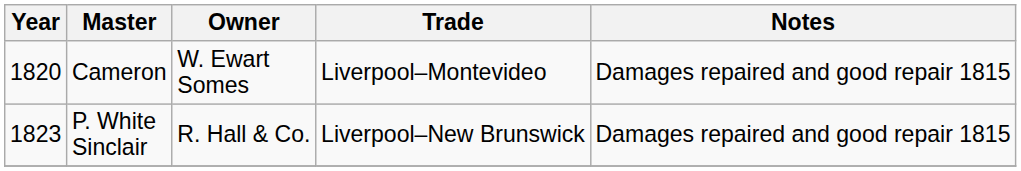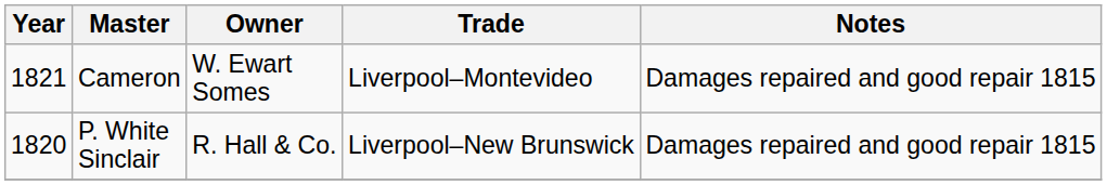 <table class="sortable wikitable">
 <tr>
 <th>Year</th>
 <th>Master</th>
 <th>Owner</th>
 <th>Trade</th>
 <th>Notes</th>
 </tr>
 <tr>
-<td>1820</td>
+<td>1821</td>
 <td>Cameron</td>
 <td>W. Ewart<br>Somes</td>
 <td>Liverpool–Montevideo</td>
 <td>Damages repaired and good repair 1815</td>
 </tr>
 <tr>
-<td>1823</td>
+<td>1820</td>
 <td>P. White<br>Sinclair</td>
 <td>R. Hall & Co.</td>
 <td>Liverpool–New Brunswick</td>
 <td>Damages repaired and good repair 1815</td>
 </tr>
 <tr>
 </tr>
 </table>
